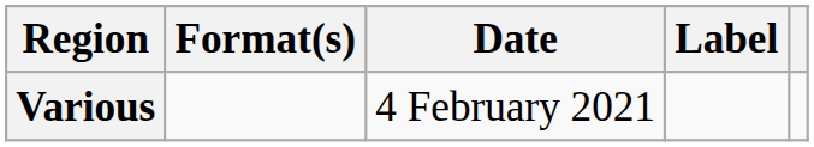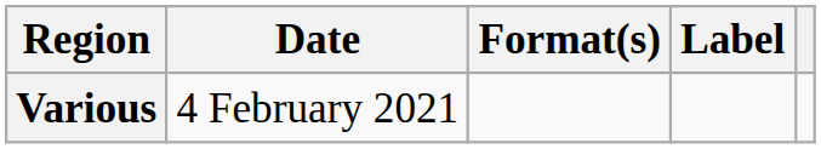 <table class="wikitable plainrowheaders">
 <tr>
 <th scope="col">Region</th>
+<th scope="col">Date</th>
 <th scope="col">Format(s)</th>
-<th scope="col">Date</th>
 <th scope="col">Label</th>
 <th scope="col"></th>
 </tr>
 <tr>
 <th scope="row">Various</th>
+<td>4 February 2021</td>
 <td></td>
-<td>4 February 2021</td>
 <td></td>
 <td></td>
 </tr>
 </table>
